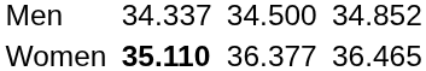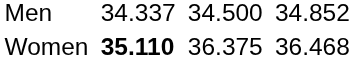 <table>
 <tr>
 <td>Men</td>
 <td></td>
 <td>34.337</td>
 <td></td>
 <td>34.500</td>
 <td></td>
 <td>34.852</td>
 </tr>
 <tr>
 <td>Women</td>
 <td></td>
 <td><strong>35.110</strong></td>
 <td></td>
-<td>36.377</td>
+<td>36.375</td>
 <td></td>
-<td>36.465</td>
+<td>36.468</td>
 </tr>
 </table>
